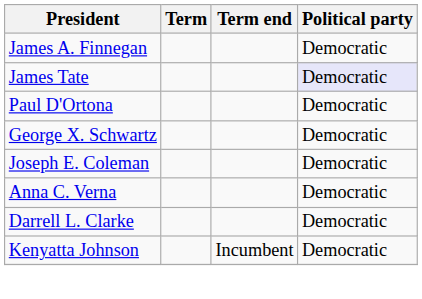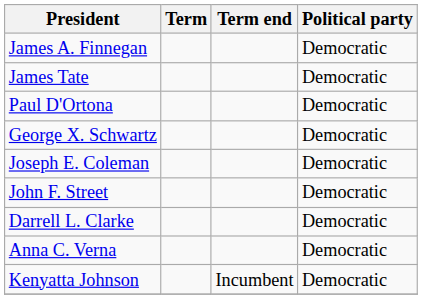 <table class="wikitable">
 <tr>
 <th>President</th>
 <th>Term</th>
 <th>Term end</th>
 <th>Political party</th>
 </tr>
 <tr>
 <td><a href='#'>James A. Finnegan</a></td>
 <td></td>
 <td></td>
 <td>Democratic</td>
 </tr>
 <tr>
 <td><a href='#'>James Tate</a></td>
 <td></td>
 <td></td>
-<td style="background: lavender;">Democratic</td>
+<td>Democratic</td>
 </tr>
 <tr>
 <td><a href='#'>Paul D'Ortona</a></td>
 <td></td>
 <td></td>
 <td>Democratic</td>
 </tr>
 <tr>
 <td><a href='#'>George X. Schwartz</a></td>
 <td></td>
 <td></td>
 <td>Democratic</td>
 </tr>
 <tr>
 <td><a href='#'>Joseph E. Coleman</a></td>
 <td></td>
 <td></td>
 <td>Democratic</td>
 </tr>
 <tr>
-<td><a href='#'>Anna C. Verna</a></td>
+<td><a href='#'>John F. Street</a></td>
 <td></td>
 <td></td>
 <td>Democratic</td>
 </tr>
 <tr>
 <td><a href='#'>Darrell L. Clarke</a></td>
+<td></td>
+<td></td>
+<td>Democratic</td>
+</tr>
+<tr>
+<td><a href='#'>Anna C. Verna</a></td>
 <td></td>
 <td></td>
 <td>Democratic</td>
 </tr>
 <tr>
 <td><a href='#'>Kenyatta Johnson</a></td>
 <td></td>
 <td>Incumbent</td>
 <td>Democratic</td>
 </tr>
 <tr>
 </tr>
 </table>
